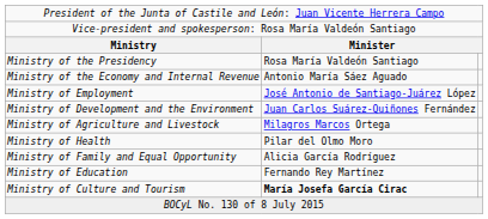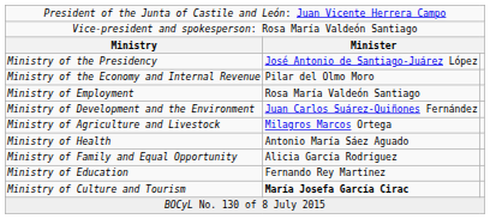 <table class="wikitable" style="font-size: 90%;">
 <tr>
 <td colspan="5" align="center"><em>President of the Junta of Castile and León</em>: <a href='#'>Juan Vicente Herrera Campo</a></td>
 </tr>
 <tr>
 <td colspan="5" align="center"><em>Vice-president and spokesperson</em>: Rosa María Valdeón Santiago</td>
 </tr>
 <tr bgcolor="EFEFEF">
 <th>Ministry</th>
 <th colspan="2">Minister</th>
 </tr>
 <tr>
 <td><em>Ministry of the Presidency</em></td>
-<td>Rosa María Valdeón Santiago</td>
+<td><a href='#'>José Antonio de Santiago-Juárez</a> López</td>
 <td></td>
 </tr>
 <tr>
 <td><em>Ministry of the Economy and Internal Revenue</em></td>
-<td>Antonio María Sáez Aguado</td>
+<td>Pilar del Olmo Moro</td>
 <td></td>
 </tr>
 <tr>
 <td><em>Ministry of Employment</em></td>
-<td><a href='#'>José Antonio de Santiago-Juárez</a> López</td>
+<td>Rosa María Valdeón Santiago</td>
 <td></td>
 </tr>
 <tr>
 <td><em>Ministry of Development and the Environment</em></td>
 <td><a href='#'>Juan Carlos Suárez-Quiñones</a> Fernández</td>
 <td></td>
 </tr>
 <tr>
 <td><em>Ministry of Agriculture and Livestock<br></em></td>
 <td><a href='#'>Milagros Marcos</a> Ortega</td>
 <td></td>
 </tr>
 <tr>
 <td><em>Ministry of Health</em></td>
-<td>Pilar del Olmo Moro</td>
+<td>Antonio María Sáez Aguado</td>
 <td></td>
 </tr>
 <tr>
 <td><em>Ministry of Family and Equal Opportunity</em></td>
 <td>Alicia García Rodríguez</td>
 <td></td>
 </tr>
 <tr>
 <td><em>Ministry of Education</em></td>
 <td>Fernando Rey Martínez</td>
 <td></td>
 </tr>
 <tr>
 <td><em>Ministry of Culture and Tourism</em></td>
 <td><strong>María Josefa García Cirac</strong></td>
 <td></td>
 </tr>
 <tr>
 <td colspan="5" align="center" bgcolor="EFEFEF"><em>BOCyL</em> No. 130 of 8 July 2015</td>
 </tr>
 </table>
